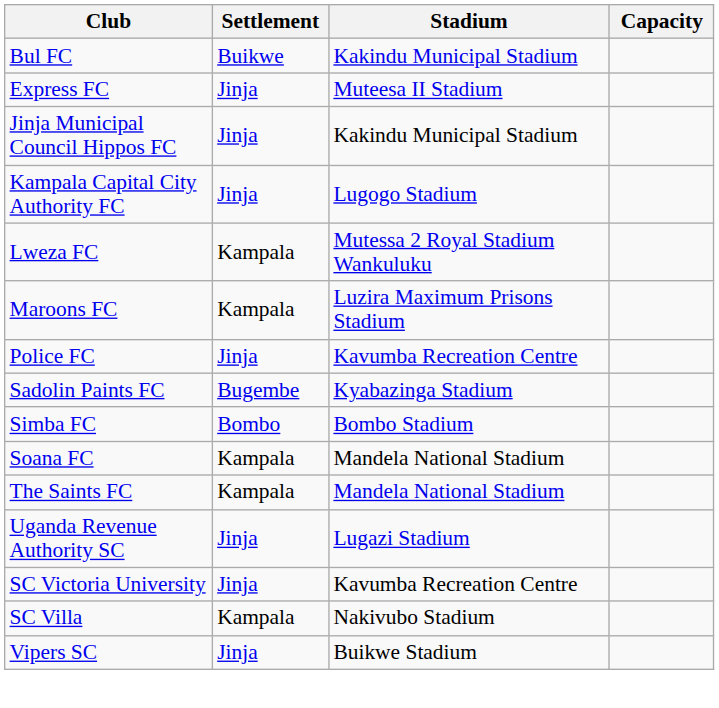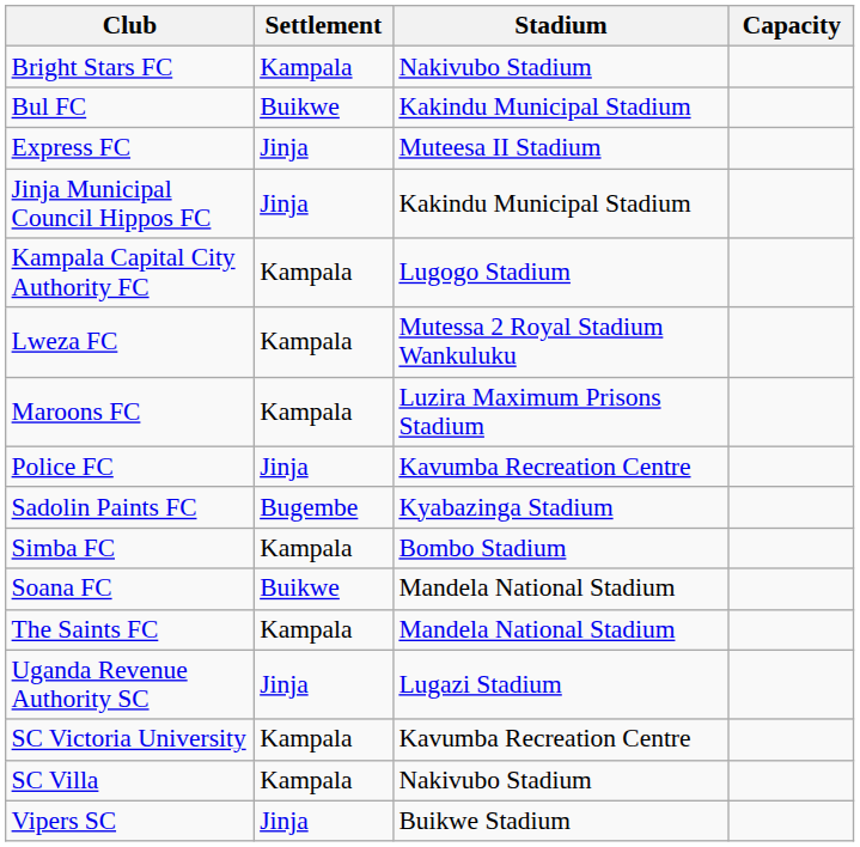 <table class="wikitable" style="width:60%; font-size:100%">
 <tr>
 <th width="400px">Club</th>
 <th width="100px">Settlement</th>
 <th width="600px">Stadium</th>
 <th width="100px">Capacity</th>
+</tr>
+<tr>
+<td><a href='#'>Bright Stars FC</a></td>
+<td><a href='#'>Kampala</a></td>
+<td><a href='#'>Nakivubo Stadium</a></td>
+<td></td>
 </tr>
 <tr>
 <td><a href='#'>Bul FC</a></td>
 <td><a href='#'>Buikwe</a></td>
 <td><a href='#'>Kakindu Municipal Stadium</a></td>
 <td></td>
 </tr>
 <tr>
 <td><a href='#'>Express FC</a></td>
 <td><a href='#'>Jinja</a></td>
 <td><a href='#'>Muteesa II Stadium</a></td>
 <td></td>
 </tr>
 <tr>
 <td><a href='#'>Jinja Municipal Council Hippos FC</a></td>
 <td><a href='#'>Jinja</a></td>
 <td>Kakindu Municipal Stadium</td>
 <td></td>
 </tr>
 <tr>
 <td><a href='#'>Kampala Capital City Authority FC</a></td>
-<td><a href='#'>Jinja</a></td>
+<td>Kampala</td>
 <td><a href='#'>Lugogo Stadium</a></td>
 <td></td>
 </tr>
 <tr>
 <td><a href='#'>Lweza FC</a></td>
 <td>Kampala</td>
 <td><a href='#'>Mutessa 2 Royal Stadium Wankuluku</a></td>
 <td></td>
 </tr>
 <tr>
 <td><a href='#'>Maroons FC</a></td>
 <td>Kampala</td>
 <td><a href='#'>Luzira Maximum Prisons Stadium</a></td>
 <td></td>
 </tr>
 <tr>
 <td><a href='#'>Police FC</a></td>
 <td><a href='#'>Jinja</a></td>
 <td><a href='#'>Kavumba Recreation Centre</a></td>
 <td></td>
 </tr>
 <tr>
 <td><a href='#'>Sadolin Paints FC</a></td>
 <td><a href='#'>Bugembe</a></td>
 <td><a href='#'>Kyabazinga Stadium</a></td>
 <td></td>
 </tr>
 <tr>
 <td><a href='#'>Simba FC</a></td>
-<td><a href='#'>Bombo</a></td>
+<td>Kampala</td>
 <td><a href='#'>Bombo Stadium</a></td>
 <td></td>
 </tr>
 <tr>
 <td><a href='#'>Soana FC</a></td>
-<td>Kampala</td>
+<td><a href='#'>Buikwe</a></td>
 <td>Mandela National Stadium</td>
 <td></td>
 </tr>
 <tr>
 <td><a href='#'>The Saints FC</a></td>
 <td>Kampala</td>
 <td><a href='#'>Mandela National Stadium</a></td>
 <td></td>
 </tr>
 <tr>
 <td><a href='#'>Uganda Revenue Authority SC</a></td>
 <td><a href='#'>Jinja</a></td>
 <td><a href='#'>Lugazi Stadium</a></td>
 <td></td>
 </tr>
 <tr>
 <td><a href='#'>SC Victoria University</a></td>
-<td><a href='#'>Jinja</a></td>
+<td>Kampala</td>
 <td>Kavumba Recreation Centre</td>
 <td></td>
 </tr>
 <tr>
 <td><a href='#'>SC Villa</a></td>
 <td>Kampala</td>
 <td>Nakivubo Stadium</td>
 <td></td>
 </tr>
 <tr>
 <td><a href='#'>Vipers SC</a></td>
 <td><a href='#'>Jinja</a></td>
 <td>Buikwe Stadium</td>
 <td></td>
 </tr>
 </table>
